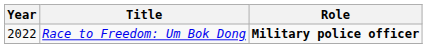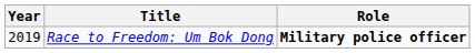 <table class="wikitable">
 <tr>
 <th>Year</th>
 <th>Title</th>
 <th>Role</th>
 </tr>
 <tr>
-<td>2022</td>
+<td>2019</td>
 <td><em><a href='#'>Race to Freedom: Um Bok Dong</a></em></td>
 <td><strong>Military police officer</strong></td>
 </tr>
 <tr>
 </tr>
 </table>
